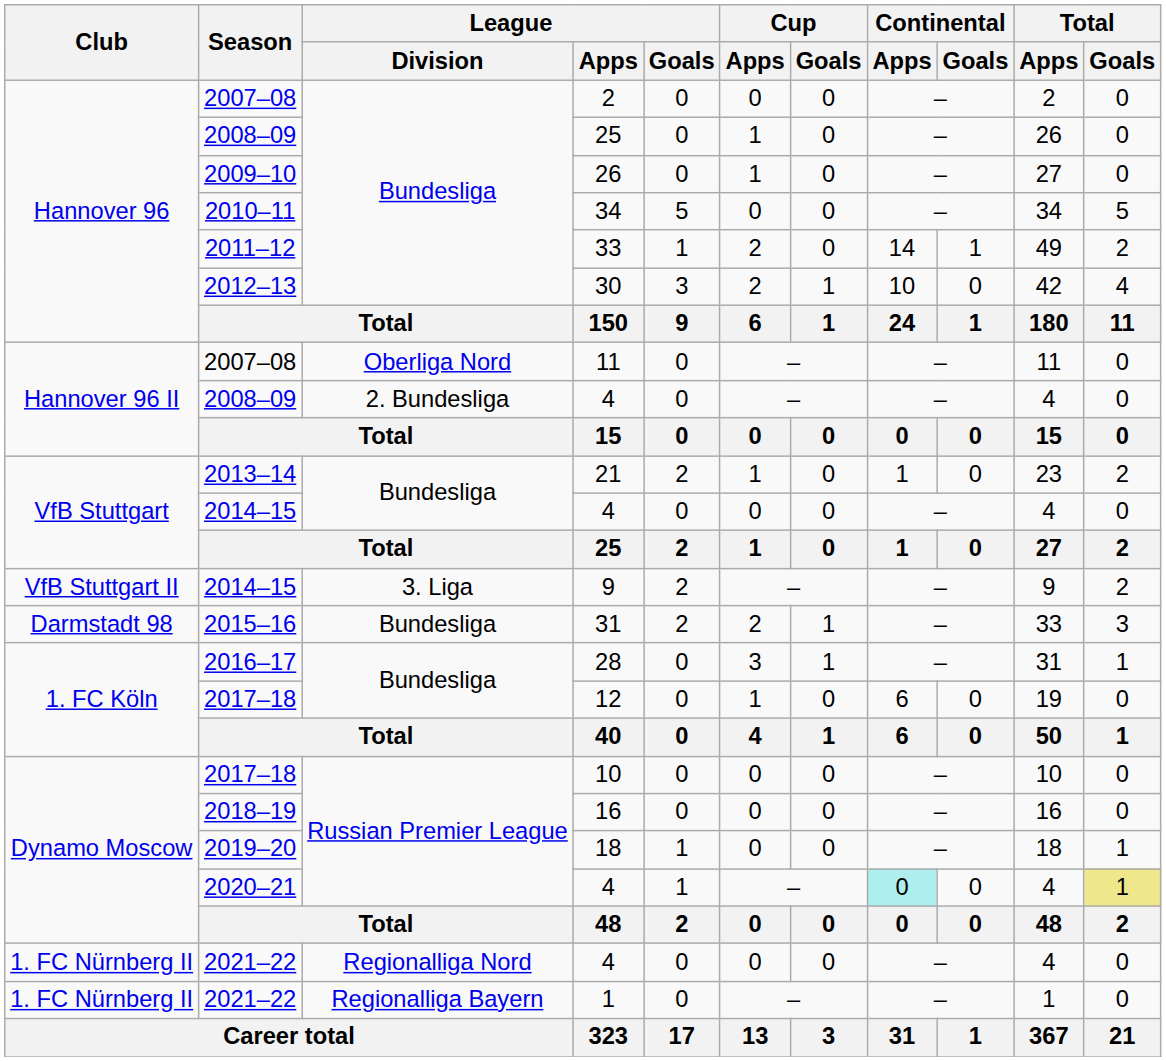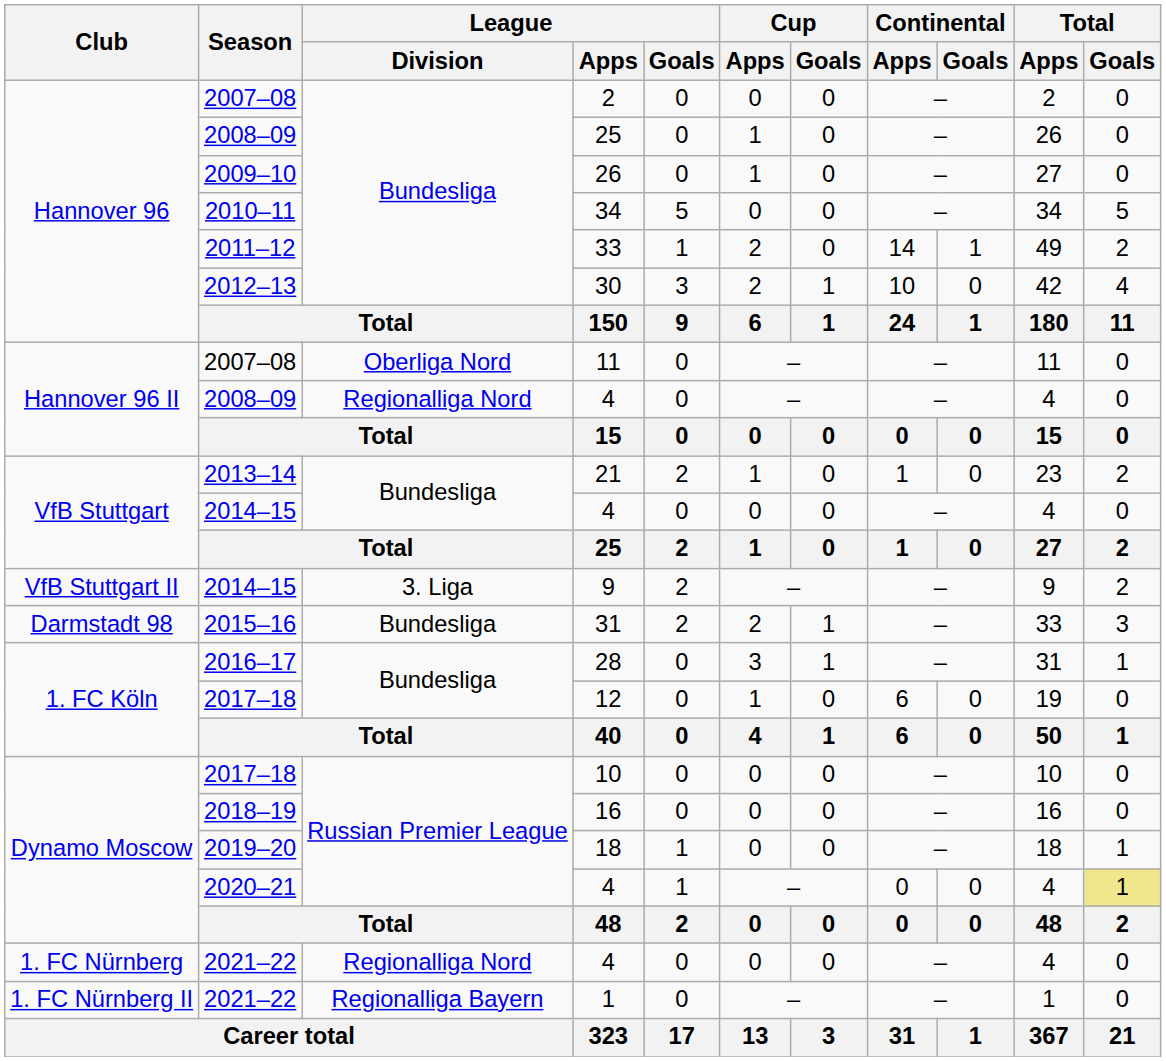 <table class="wikitable" style="text-align:center">
 <tr>
 <th rowspan="2">Club</th>
 <th rowspan="2">Season</th>
 <th colspan="3">League</th>
 <th colspan="2">Cup</th>
 <th colspan="2">Continental</th>
 <th colspan="2">Total</th>
 </tr>
 <tr>
 <th>Division</th>
 <th>Apps</th>
 <th>Goals</th>
 <th>Apps</th>
 <th>Goals</th>
 <th>Apps</th>
 <th>Goals</th>
 <th>Apps</th>
 <th>Goals</th>
 </tr>
 <tr>
 <td rowspan="7"><a href='#'>Hannover 96</a></td>
 <td><a href='#'>2007–08</a></td>
 <td rowspan="6"><a href='#'>Bundesliga</a></td>
 <td>2</td>
 <td>0</td>
 <td>0</td>
 <td>0</td>
 <td colspan="2">–</td>
 <td>2</td>
 <td>0</td>
 </tr>
 <tr>
 <td><a href='#'>2008–09</a></td>
 <td>25</td>
 <td>0</td>
 <td>1</td>
 <td>0</td>
 <td colspan="2">–</td>
 <td>26</td>
 <td>0</td>
 </tr>
 <tr>
 <td><a href='#'>2009–10</a></td>
 <td>26</td>
 <td>0</td>
 <td>1</td>
 <td>0</td>
 <td colspan="2">–</td>
 <td>27</td>
 <td>0</td>
 </tr>
 <tr>
 <td><a href='#'>2010–11</a></td>
 <td>34</td>
 <td>5</td>
 <td>0</td>
 <td>0</td>
 <td colspan="2">–</td>
 <td>34</td>
 <td>5</td>
 </tr>
 <tr>
 <td><a href='#'>2011–12</a></td>
 <td>33</td>
 <td>1</td>
 <td>2</td>
 <td>0</td>
 <td>14</td>
 <td>1</td>
 <td>49</td>
 <td>2</td>
 </tr>
 <tr>
 <td><a href='#'>2012–13</a></td>
 <td>30</td>
 <td>3</td>
 <td>2</td>
 <td>1</td>
 <td>10</td>
 <td>0</td>
 <td>42</td>
 <td>4</td>
 </tr>
 <tr>
 <th colspan="2">Total</th>
 <th>150</th>
 <th>9</th>
 <th>6</th>
 <th>1</th>
 <th>24</th>
 <th>1</th>
 <th>180</th>
 <th>11</th>
 </tr>
 <tr>
 <td rowspan="3"><a href='#'>Hannover 96 II</a></td>
 <td>2007–08</td>
 <td><a href='#'>Oberliga Nord</a></td>
 <td>11</td>
 <td>0</td>
 <td colspan="2">–</td>
 <td colspan="2">–</td>
 <td>11</td>
 <td>0</td>
 </tr>
 <tr>
 <td><a href='#'>2008–09</a></td>
-<td>2. Bundesliga</td>
+<td><a href='#'>Regionalliga Nord</a></td>
 <td>4</td>
 <td>0</td>
 <td colspan="2">–</td>
 <td colspan="2">–</td>
 <td>4</td>
 <td>0</td>
 </tr>
 <tr>
 <th colspan="2">Total</th>
 <th>15</th>
 <th>0</th>
 <th>0</th>
 <th>0</th>
 <th>0</th>
 <th>0</th>
 <th>15</th>
 <th>0</th>
 </tr>
 <tr>
 <td rowspan="3"><a href='#'>VfB Stuttgart</a></td>
 <td><a href='#'>2013–14</a></td>
 <td rowspan="2">Bundesliga</td>
 <td>21</td>
 <td>2</td>
 <td>1</td>
 <td>0</td>
 <td>1</td>
 <td>0</td>
 <td>23</td>
 <td>2</td>
 </tr>
 <tr>
 <td><a href='#'>2014–15</a></td>
 <td>4</td>
 <td>0</td>
 <td>0</td>
 <td>0</td>
 <td colspan="2">–</td>
 <td>4</td>
 <td>0</td>
 </tr>
 <tr>
 <th colspan="2">Total</th>
 <th>25</th>
 <th>2</th>
 <th>1</th>
 <th>0</th>
 <th>1</th>
 <th>0</th>
 <th>27</th>
 <th>2</th>
 </tr>
 <tr>
 <td><a href='#'>VfB Stuttgart II</a></td>
 <td><a href='#'>2014–15</a></td>
 <td>3. Liga</td>
 <td>9</td>
 <td>2</td>
 <td colspan="2">–</td>
 <td colspan="2">–</td>
 <td>9</td>
 <td>2</td>
 </tr>
 <tr>
 <td><a href='#'>Darmstadt 98</a></td>
 <td><a href='#'>2015–16</a></td>
 <td>Bundesliga</td>
 <td>31</td>
 <td>2</td>
 <td>2</td>
 <td>1</td>
 <td colspan="2">–</td>
 <td>33</td>
 <td>3</td>
 </tr>
 <tr>
 <td rowspan="3"><a href='#'>1. FC Köln</a></td>
 <td><a href='#'>2016–17</a></td>
 <td rowspan="2">Bundesliga</td>
 <td>28</td>
 <td>0</td>
 <td>3</td>
 <td>1</td>
 <td colspan="2">–</td>
 <td>31</td>
 <td>1</td>
 </tr>
 <tr>
 <td><a href='#'>2017–18</a></td>
 <td>12</td>
 <td>0</td>
 <td>1</td>
 <td>0</td>
 <td>6</td>
 <td>0</td>
 <td>19</td>
 <td>0</td>
 </tr>
 <tr>
 <th colspan="2">Total</th>
 <th>40</th>
 <th>0</th>
 <th>4</th>
 <th>1</th>
 <th>6</th>
 <th>0</th>
 <th>50</th>
 <th>1</th>
 </tr>
 <tr>
 <td rowspan="5"><a href='#'>Dynamo Moscow</a></td>
 <td><a href='#'>2017–18</a></td>
 <td rowspan="4"><a href='#'>Russian Premier League</a></td>
 <td>10</td>
 <td>0</td>
 <td>0</td>
 <td>0</td>
 <td colspan="2">–</td>
 <td>10</td>
 <td>0</td>
 </tr>
 <tr>
 <td><a href='#'>2018–19</a></td>
 <td>16</td>
 <td>0</td>
 <td>0</td>
 <td>0</td>
 <td colspan="2">–</td>
 <td>16</td>
 <td>0</td>
 </tr>
 <tr>
 <td><a href='#'>2019–20</a></td>
 <td>18</td>
 <td>1</td>
 <td>0</td>
 <td>0</td>
 <td colspan="2">–</td>
 <td>18</td>
 <td>1</td>
 </tr>
 <tr>
 <td><a href='#'>2020–21</a></td>
 <td>4</td>
 <td>1</td>
 <td colspan="2">–</td>
-<td style="background: paleturquoise;">0</td>
+<td>0</td>
 <td>0</td>
 <td>4</td>
 <td style="background: khaki;">1</td>
 </tr>
 <tr>
 <th colspan="2">Total</th>
 <th>48</th>
 <th>2</th>
 <th>0</th>
 <th>0</th>
 <th>0</th>
 <th>0</th>
 <th>48</th>
 <th>2</th>
 </tr>
 <tr>
-<td><a href='#'>1. FC Nürnberg II</a></td>
+<td><a href='#'>1. FC Nürnberg</a></td>
 <td><a href='#'>2021–22</a></td>
 <td><a href='#'>Regionalliga Nord</a></td>
 <td>4</td>
 <td>0</td>
 <td>0</td>
 <td>0</td>
 <td colspan="2">–</td>
 <td>4</td>
 <td>0</td>
 </tr>
 <tr>
 <td><a href='#'>1. FC Nürnberg II</a></td>
 <td><a href='#'>2021–22</a></td>
 <td><a href='#'>Regionalliga Bayern</a></td>
 <td>1</td>
 <td>0</td>
 <td colspan="2">–</td>
 <td colspan="2">–</td>
 <td>1</td>
 <td>0</td>
 </tr>
 <tr>
 <th colspan="3">Career total</th>
 <th>323</th>
 <th>17</th>
 <th>13</th>
 <th>3</th>
 <th>31</th>
 <th>1</th>
 <th>367</th>
 <th>21</th>
 </tr>
 </table>
